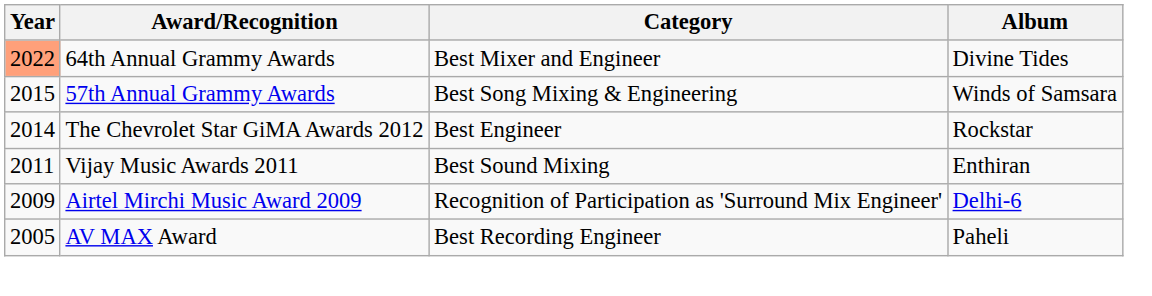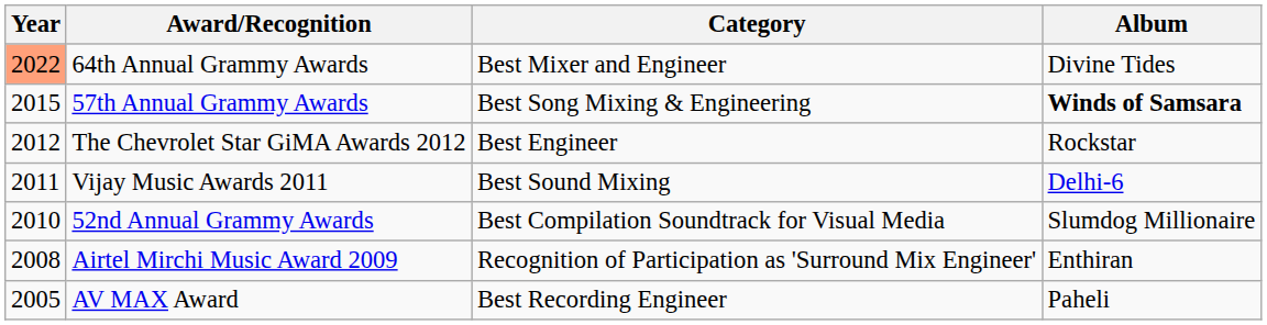 <table class="wikitable sortable" border="1">
 <tr>
 <th>Year</th>
 <th>Award/Recognition</th>
 <th>Category</th>
 <th>Album</th>
 </tr>
 <tr>
 <td style="background: lightsalmon;">2022</td>
 <td>64th Annual Grammy Awards</td>
 <td>Best Mixer and Engineer</td>
 <td>Divine Tides</td>
 </tr>
 <tr>
 <td>2015</td>
 <td><a href='#'>57th Annual Grammy Awards</a></td>
 <td>Best Song Mixing & Engineering</td>
-<td>Winds of Samsara</td>
+<td><strong>Winds of Samsara</strong></td>
 </tr>
 <tr>
-<td>2014</td>
+<td>2012</td>
 <td>The Chevrolet Star GiMA Awards 2012</td>
 <td>Best Engineer</td>
 <td>Rockstar</td>
 </tr>
 <tr>
 <td>2011</td>
 <td>Vijay Music Awards 2011</td>
 <td>Best Sound Mixing</td>
-<td>Enthiran</td>
+<td><a href='#'>Delhi-6</a></td>
 </tr>
 <tr>
-<td>2009</td>
+<td>2010</td>
+<td><a href='#'>52nd Annual Grammy Awards</a></td>
+<td>Best Compilation Soundtrack for Visual Media</td>
+<td>Slumdog Millionaire</td>
+</tr>
+<tr>
+<td>2008</td>
 <td><a href='#'>Airtel Mirchi Music Award 2009</a></td>
 <td>Recognition of Participation as 'Surround Mix Engineer'</td>
-<td><a href='#'>Delhi-6</a></td>
+<td>Enthiran</td>
 </tr>
 <tr>
 <td>2005</td>
 <td><a href='#'>AV MAX</a> Award</td>
 <td>Best Recording Engineer</td>
 <td>Paheli</td>
 </tr>
 </table>
